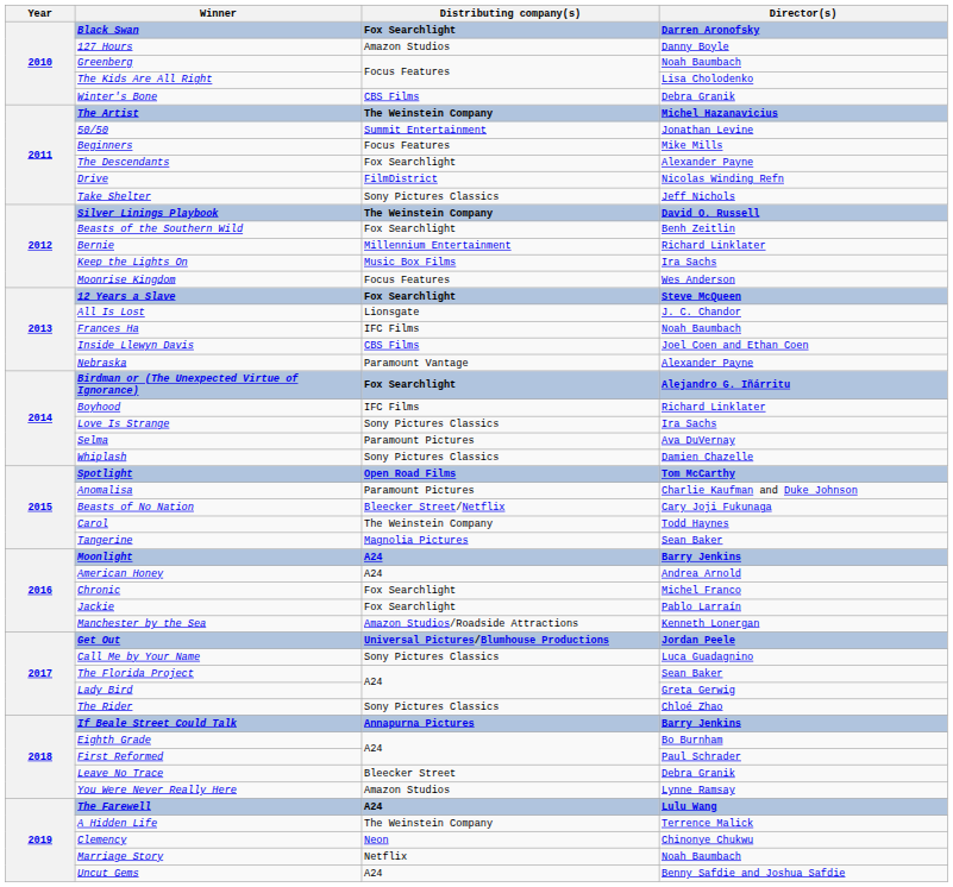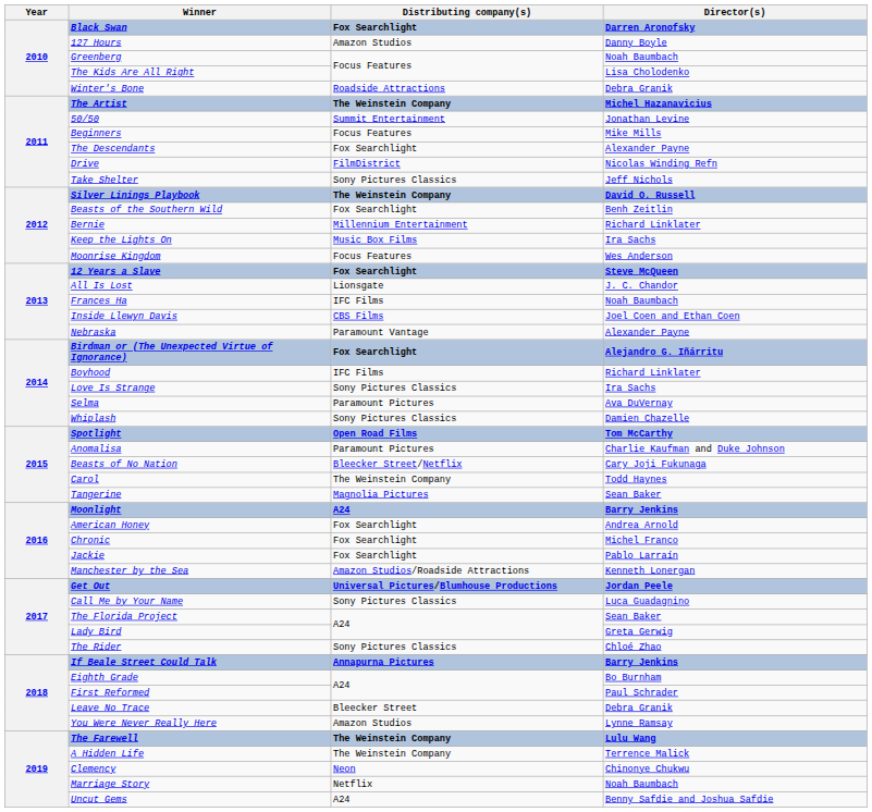 <table class="wikitable" width="95%" cellpadding="5">
 <tr>
 <th width="100">Year</th>
 <th width="450">Winner</th>
 <th width="450">Distributing company(s)</th>
 <th width="450">Director(s)</th>
 </tr>
 <tr>
 <th rowspan="5" style="text-align:center;"><a href='#'>2010</a><br></th>
 <td style="background:#B0C4DE"><strong><em><a href='#'>Black Swan</a></em></strong></td>
 <td style="background:#B0C4DE"><strong>Fox Searchlight</strong></td>
 <td style="background:#B0C4DE"><strong><a href='#'>Darren Aronofsky</a></strong></td>
 </tr>
 <tr>
 <td><em><a href='#'>127 Hours</a></em></td>
 <td>Amazon Studios</td>
 <td><a href='#'>Danny Boyle</a></td>
 </tr>
 <tr>
 <td><em><a href='#'>Greenberg</a></em></td>
 <td rowspan=2>Focus Features</td>
 <td><a href='#'>Noah Baumbach</a></td>
 </tr>
 <tr>
 <td><em><a href='#'>The Kids Are All Right</a></em></td>
 <td><a href='#'>Lisa Cholodenko</a></td>
 </tr>
 <tr>
 <td><em><a href='#'>Winter's Bone</a></em></td>
-<td><a href='#'>CBS Films</a></td>
+<td><a href='#'>Roadside Attractions</a></td>
 <td><a href='#'>Debra Granik</a></td>
 </tr>
 <tr>
 <th rowspan="6" style="text-align:center;"><a href='#'>2011</a><br></th>
 <td style="background:#B0C4DE"><strong><em><a href='#'>The Artist</a></em></strong></td>
 <td style="background:#B0C4DE"><strong>The Weinstein Company</strong></td>
 <td style="background:#B0C4DE"><strong><a href='#'>Michel Hazanavicius</a></strong></td>
 </tr>
 <tr>
 <td><em><a href='#'>50/50</a></em></td>
 <td><a href='#'>Summit Entertainment</a></td>
 <td><a href='#'>Jonathan Levine</a></td>
 </tr>
 <tr>
 <td><em><a href='#'>Beginners</a></em></td>
 <td>Focus Features</td>
 <td><a href='#'>Mike Mills</a></td>
 </tr>
 <tr>
 <td><em><a href='#'>The Descendants</a></em></td>
 <td>Fox Searchlight</td>
 <td><a href='#'>Alexander Payne</a></td>
 </tr>
 <tr>
 <td><em><a href='#'>Drive</a></em></td>
 <td><a href='#'>FilmDistrict</a></td>
 <td><a href='#'>Nicolas Winding Refn</a></td>
 </tr>
 <tr>
 <td><em><a href='#'>Take Shelter</a></em></td>
 <td>Sony Pictures Classics</td>
 <td><a href='#'>Jeff Nichols</a></td>
 </tr>
 <tr>
 <th rowspan="5" style="text-align:center;"><a href='#'>2012</a><br></th>
 <td style="background:#B0C4DE"><strong><em><a href='#'>Silver Linings Playbook</a></em></strong></td>
 <td style="background:#B0C4DE"><strong>The Weinstein Company</strong></td>
 <td style="background:#B0C4DE"><strong><a href='#'>David O. Russell</a></strong></td>
 </tr>
 <tr>
 <td><em><a href='#'>Beasts of the Southern Wild</a></em></td>
 <td>Fox Searchlight</td>
 <td><a href='#'>Benh Zeitlin</a></td>
 </tr>
 <tr>
 <td><em><a href='#'>Bernie</a></em></td>
 <td><a href='#'>Millennium Entertainment</a></td>
 <td><a href='#'>Richard Linklater</a></td>
 </tr>
 <tr>
 <td><em><a href='#'>Keep the Lights On</a></em></td>
 <td><a href='#'>Music Box Films</a></td>
 <td><a href='#'>Ira Sachs</a></td>
 </tr>
 <tr>
 <td><em><a href='#'>Moonrise Kingdom</a></em></td>
 <td>Focus Features</td>
 <td><a href='#'>Wes Anderson</a></td>
 </tr>
 <tr>
 <th rowspan="5" style="text-align:center;"><a href='#'>2013</a><br></th>
 <td style="background:#B0C4DE"><strong><em><a href='#'>12 Years a Slave</a></em></strong></td>
 <td style="background:#B0C4DE"><strong>Fox Searchlight</strong></td>
 <td style="background:#B0C4DE"><strong><a href='#'>Steve McQueen</a></strong></td>
 </tr>
 <tr>
 <td><em><a href='#'>All Is Lost</a></em></td>
 <td>Lionsgate</td>
 <td><a href='#'>J. C. Chandor</a></td>
 </tr>
 <tr>
 <td><em><a href='#'>Frances Ha</a></em></td>
 <td>IFC Films</td>
 <td><a href='#'>Noah Baumbach</a></td>
 </tr>
 <tr>
 <td><em><a href='#'>Inside Llewyn Davis</a></em></td>
 <td><a href='#'>CBS Films</a></td>
 <td><a href='#'>Joel Coen and Ethan Coen</a></td>
 </tr>
 <tr>
 <td><em><a href='#'>Nebraska</a></em></td>
 <td>Paramount Vantage</td>
 <td><a href='#'>Alexander Payne</a></td>
 </tr>
 <tr>
 <th rowspan="5" style="text-align:center;"><a href='#'>2014</a><br></th>
 <td style="background:#B0C4DE"><strong><em><a href='#'>Birdman or (The Unexpected Virtue of Ignorance)</a></em></strong></td>
 <td style="background:#B0C4DE"><strong>Fox Searchlight</strong></td>
 <td style="background:#B0C4DE"><strong><a href='#'>Alejandro G. Iñárritu</a></strong></td>
 </tr>
 <tr>
 <td><em><a href='#'>Boyhood</a></em></td>
 <td>IFC Films</td>
 <td><a href='#'>Richard Linklater</a></td>
 </tr>
 <tr>
 <td><em><a href='#'>Love Is Strange</a></em></td>
 <td>Sony Pictures Classics</td>
 <td><a href='#'>Ira Sachs</a></td>
 </tr>
 <tr>
 <td><em><a href='#'>Selma</a></em></td>
 <td>Paramount Pictures</td>
 <td><a href='#'>Ava DuVernay</a></td>
 </tr>
 <tr>
 <td><em><a href='#'>Whiplash</a></em></td>
 <td>Sony Pictures Classics</td>
 <td><a href='#'>Damien Chazelle</a></td>
 </tr>
 <tr>
 <th rowspan="5" style="text-align:center;"><a href='#'>2015</a><br></th>
 <td style="background:#B0C4DE;"><strong><em><a href='#'>Spotlight</a></em></strong></td>
 <td style="background:#B0C4DE;"><strong><a href='#'>Open Road Films</a></strong></td>
 <td style="background:#B0C4DE;"><strong><a href='#'>Tom McCarthy</a></strong></td>
 </tr>
 <tr>
 <td><em><a href='#'>Anomalisa</a></em></td>
 <td>Paramount Pictures</td>
 <td><a href='#'>Charlie Kaufman</a> and <a href='#'>Duke Johnson</a></td>
 </tr>
 <tr>
 <td><em><a href='#'>Beasts of No Nation</a></em></td>
 <td><a href='#'>Bleecker Street</a>/<a href='#'>Netflix</a></td>
 <td><a href='#'>Cary Joji Fukunaga</a></td>
 </tr>
 <tr>
 <td><em><a href='#'>Carol</a></em></td>
 <td>The Weinstein Company</td>
 <td><a href='#'>Todd Haynes</a></td>
 </tr>
 <tr>
 <td><em><a href='#'>Tangerine</a></em></td>
 <td><a href='#'>Magnolia Pictures</a></td>
 <td><a href='#'>Sean Baker</a></td>
 </tr>
 <tr>
 <th rowspan="5" style="text-align:center;"><a href='#'>2016</a><br></th>
 <td style="background:#B0C4DE;"><strong><em><a href='#'>Moonlight</a></em></strong></td>
 <td style="background:#B0C4DE;"><strong><a href='#'>A24</a></strong></td>
 <td style="background:#B0C4DE;"><strong><a href='#'>Barry Jenkins</a></strong></td>
 </tr>
 <tr>
 <td><em><a href='#'>American Honey</a></em></td>
-<td>A24</td>
+<td>Fox Searchlight</td>
 <td><a href='#'>Andrea Arnold</a></td>
 </tr>
 <tr>
 <td><em><a href='#'>Chronic</a></em></td>
 <td>Fox Searchlight</td>
 <td><a href='#'>Michel Franco</a></td>
 </tr>
 <tr>
 <td><em><a href='#'>Jackie</a></em></td>
 <td>Fox Searchlight</td>
 <td><a href='#'>Pablo Larraín</a></td>
 </tr>
 <tr>
 <td><em><a href='#'>Manchester by the Sea</a></em></td>
 <td><a href='#'>Amazon Studios</a>/Roadside Attractions</td>
 <td><a href='#'>Kenneth Lonergan</a></td>
 </tr>
 <tr>
 <th rowspan="5" style="text-align:center;"><a href='#'>2017</a><br></th>
 <td style="background:#B0C4DE;"><strong><em><a href='#'>Get Out</a></em></strong></td>
 <td style="background:#B0C4DE;"><strong><a href='#'>Universal Pictures</a>/<a href='#'>Blumhouse Productions</a></strong></td>
 <td style="background:#B0C4DE;"><strong><a href='#'>Jordan Peele</a></strong></td>
 </tr>
 <tr>
 <td><em><a href='#'>Call Me by Your Name</a></em></td>
 <td>Sony Pictures Classics</td>
 <td><a href='#'>Luca Guadagnino</a></td>
 </tr>
 <tr>
 <td><em><a href='#'>The Florida Project</a></em></td>
 <td rowspan=2>A24</td>
 <td><a href='#'>Sean Baker</a></td>
 </tr>
 <tr>
 <td><em><a href='#'>Lady Bird</a></em></td>
 <td><a href='#'>Greta Gerwig</a></td>
 </tr>
 <tr>
 <td><em><a href='#'>The Rider</a></em></td>
 <td>Sony Pictures Classics</td>
 <td><a href='#'>Chloé Zhao</a></td>
 </tr>
 <tr>
 <th rowspan="5" style="text-align:center;"><a href='#'>2018</a><br></th>
 <td style="background:#B0C4DE"><strong><em><a href='#'>If Beale Street Could Talk</a></em></strong></td>
 <td style="background:#B0C4DE"><strong><a href='#'>Annapurna Pictures</a></strong></td>
 <td style="background:#B0C4DE"><strong><a href='#'>Barry Jenkins</a></strong></td>
 </tr>
 <tr>
 <td><em><a href='#'>Eighth Grade</a></em></td>
 <td rowspan=2>A24</td>
 <td><a href='#'>Bo Burnham</a></td>
 </tr>
 <tr>
 <td><em><a href='#'>First Reformed</a></em></td>
 <td><a href='#'>Paul Schrader</a></td>
 </tr>
 <tr>
 <td><em><a href='#'>Leave No Trace</a></em></td>
 <td>Bleecker Street</td>
 <td><a href='#'>Debra Granik</a></td>
 </tr>
 <tr>
 <td><em><a href='#'>You Were Never Really Here</a></em></td>
 <td>Amazon Studios</td>
 <td><a href='#'>Lynne Ramsay</a></td>
 </tr>
 <tr>
 <th rowspan="5" style="text-align:center;"><a href='#'>2019</a><br></th>
 <td style="background:#B0C4DE"><strong><em><a href='#'>The Farewell</a></em></strong></td>
-<td style="background:#B0C4DE"><strong>A24</strong></td>
+<td style="background:#B0C4DE"><strong>The Weinstein Company</strong></td>
 <td style="background:#B0C4DE"><strong><a href='#'>Lulu Wang</a></strong></td>
 </tr>
 <tr>
 <td><em><a href='#'>A Hidden Life</a></em></td>
 <td>The Weinstein Company</td>
 <td><a href='#'>Terrence Malick</a></td>
 </tr>
 <tr>
 <td><em><a href='#'>Clemency</a></em></td>
 <td><a href='#'>Neon</a></td>
 <td><a href='#'>Chinonye Chukwu</a></td>
 </tr>
 <tr>
 <td><em><a href='#'>Marriage Story</a></em></td>
 <td>Netflix</td>
 <td><a href='#'>Noah Baumbach</a></td>
 </tr>
 <tr>
 <td><em><a href='#'>Uncut Gems</a></em></td>
 <td>A24</td>
 <td><a href='#'>Benny Safdie and Joshua Safdie</a></td>
 </tr>
 </table>
